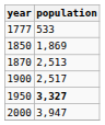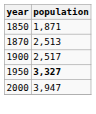 <table class="wikitable">
 <tr>
 <th>year</th>
 <th>population</th>
 </tr>
 <tr>
-<td>1777</td>
-<td>533</td>
-</tr>
-<tr>
 <td>1850</td>
-<td>1,869</td>
+<td>1,871</td>
 </tr>
 <tr>
 <td>1870</td>
 <td>2,513</td>
 </tr>
 <tr>
 <td>1900</td>
 <td>2,517</td>
 </tr>
 <tr>
 <td>1950</td>
 <td><strong>3,327</strong></td>
 </tr>
 <tr>
 <td>2000</td>
 <td>3,947</td>
 </tr>
 <tr>
 </tr>
 </table>
